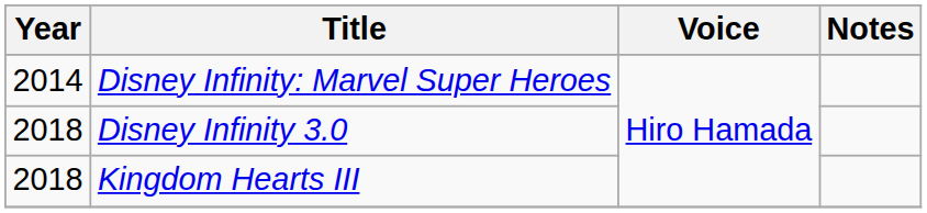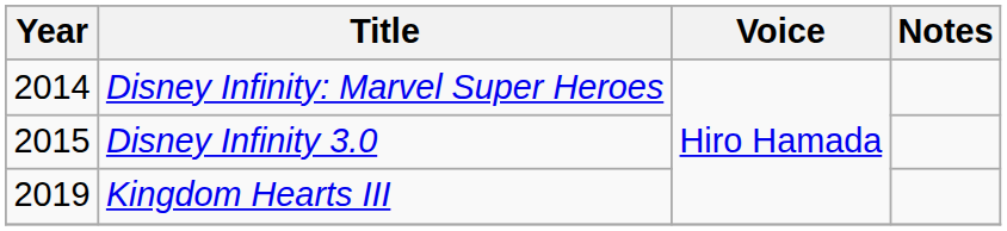 <table class="wikitable sortable">
 <tr>
 <th>Year</th>
 <th>Title</th>
 <th>Voice</th>
 <th>Notes</th>
 </tr>
 <tr>
 <td>2014</td>
 <td><em><a href='#'>Disney Infinity: Marvel Super Heroes</a></em></td>
 <td rowspan=3><a href='#'>Hiro Hamada</a></td>
 <td></td>
 </tr>
 <tr>
-<td>2018</td>
+<td>2015</td>
 <td><em><a href='#'>Disney Infinity 3.0</a></em></td>
 <td></td>
 </tr>
 <tr>
-<td>2018</td>
+<td>2019</td>
 <td><em><a href='#'>Kingdom Hearts III</a></em></td>
 <td></td>
 </tr>
 <tr>
 </tr>
 </table>
